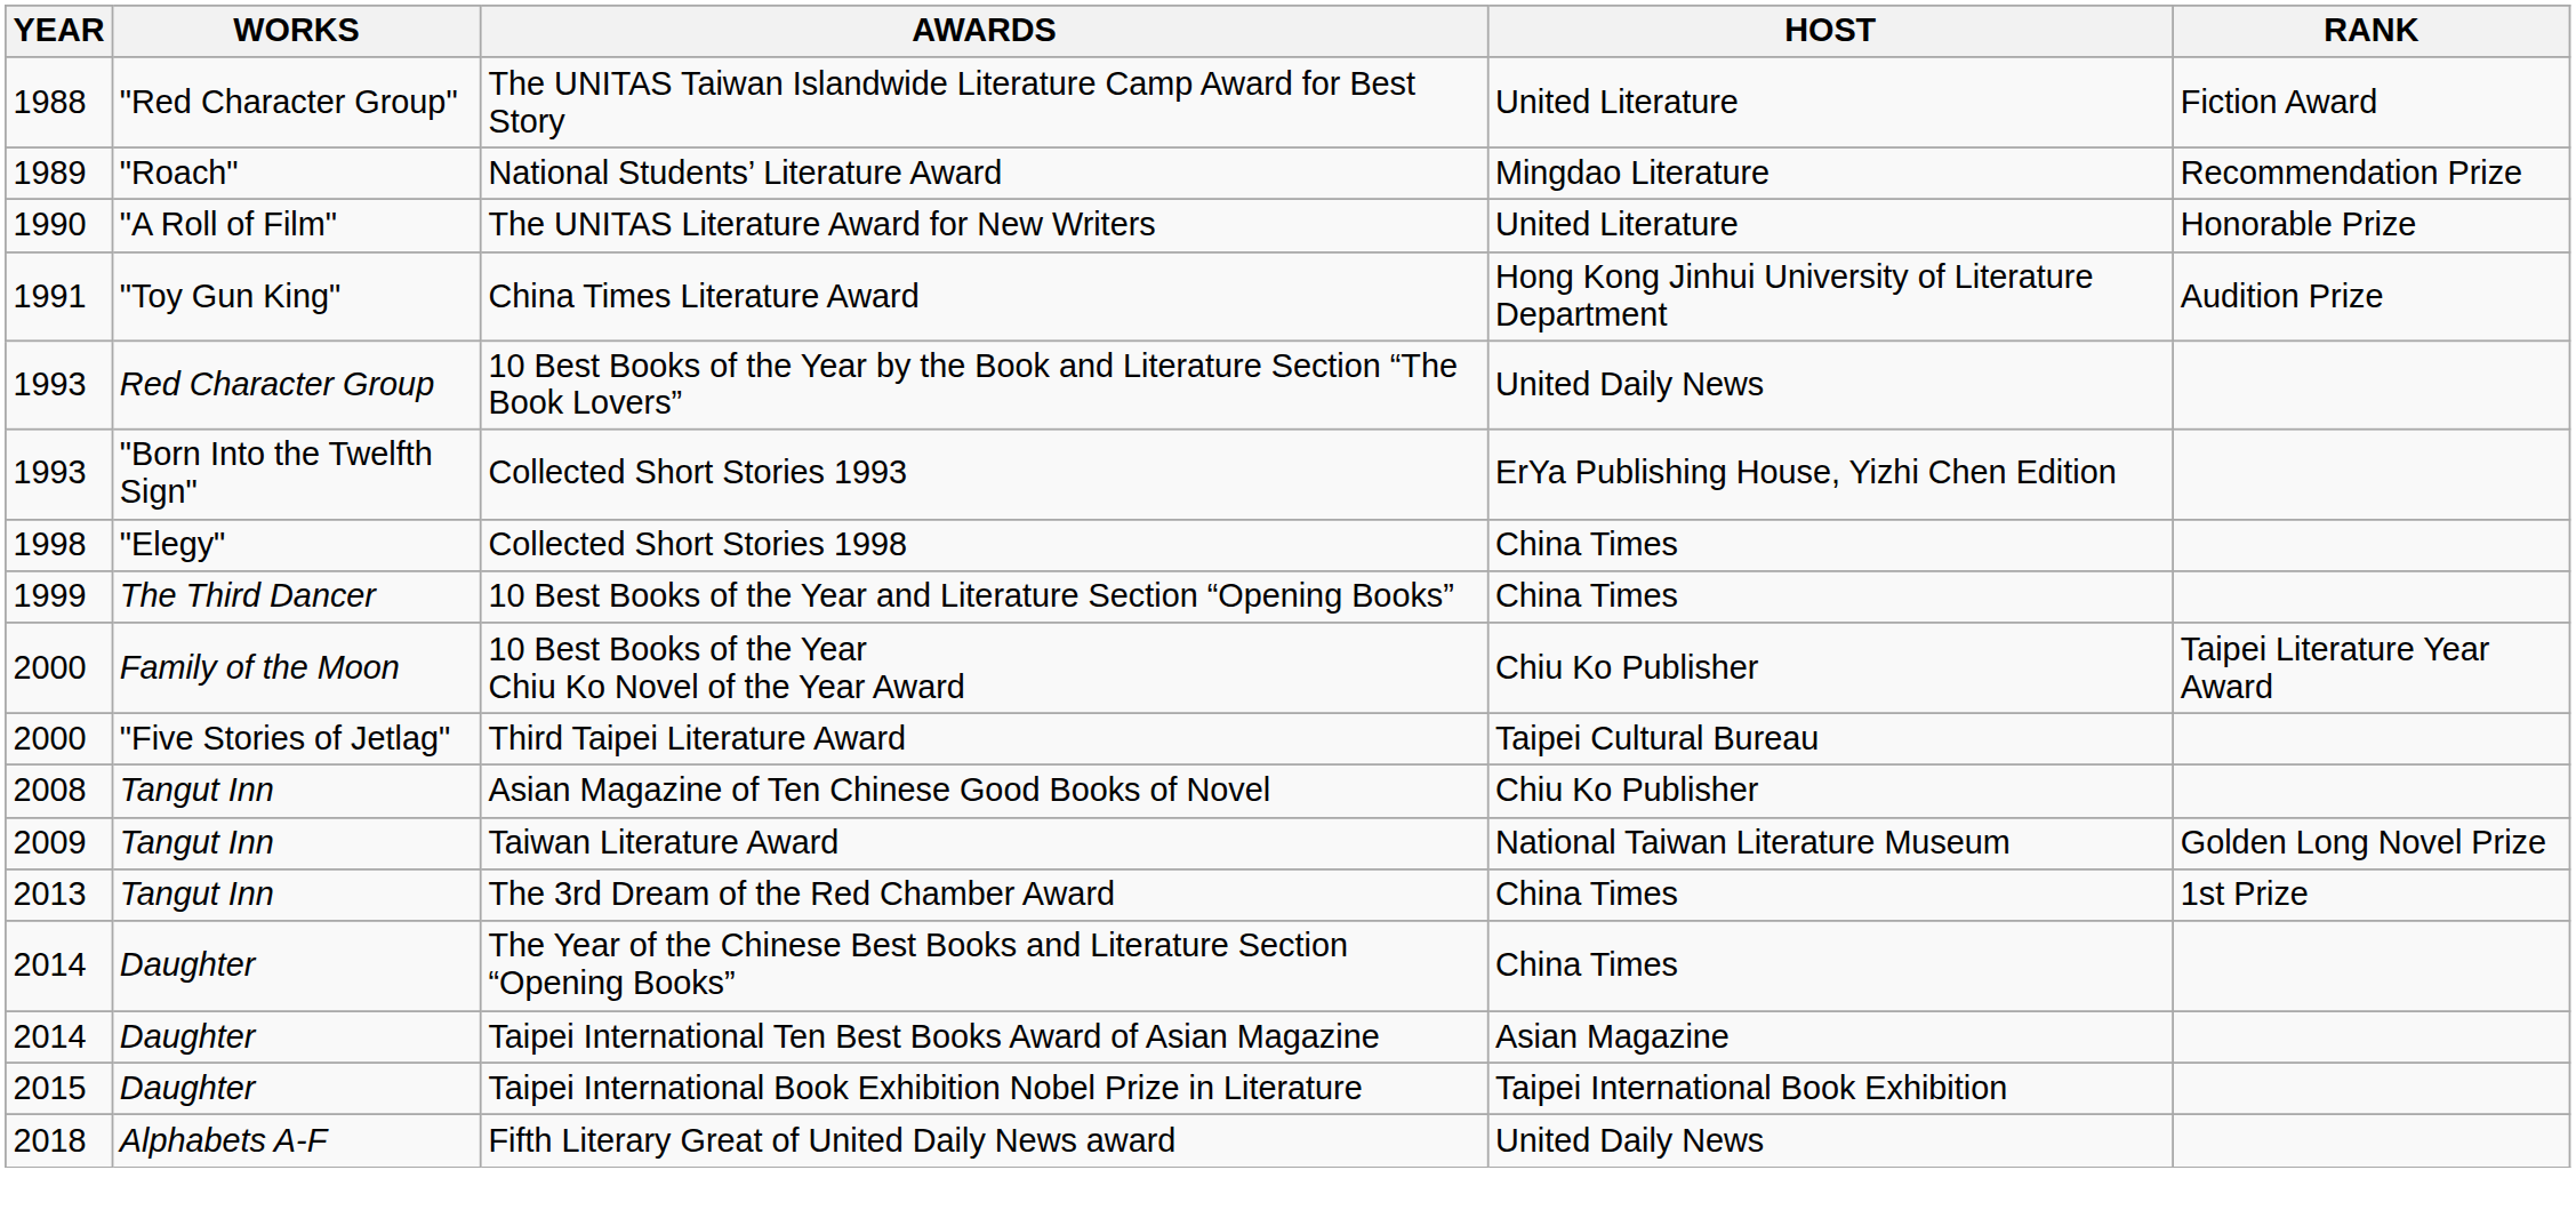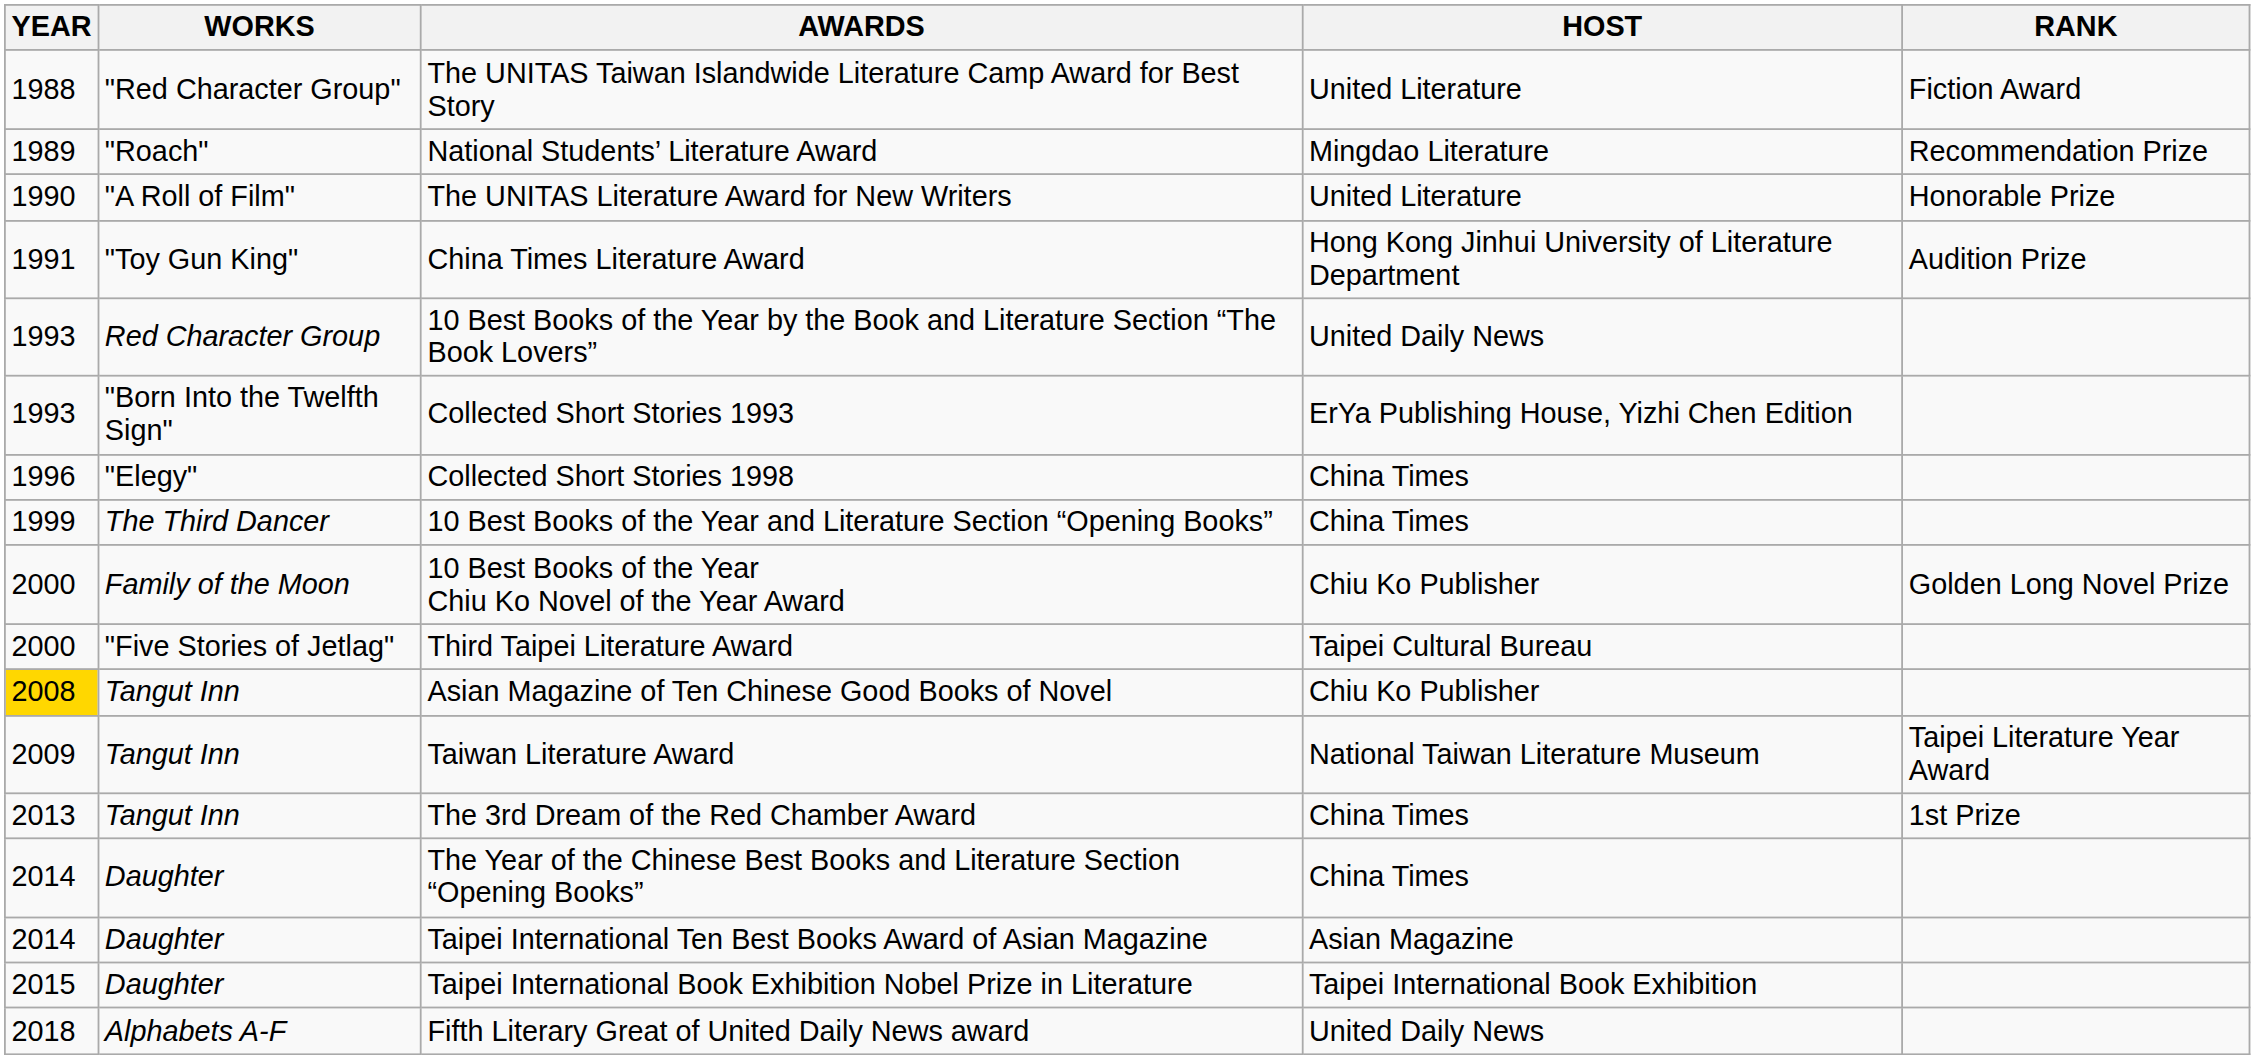 <table class="wikitable">
 <tr>
 <th>YEAR</th>
 <th>WORKS</th>
 <th>AWARDS</th>
 <th>HOST</th>
 <th>RANK</th>
 </tr>
 <tr>
 <td>1988</td>
 <td>"Red Character Group"</td>
 <td>The UNITAS Taiwan Islandwide Literature Camp Award for Best Story</td>
 <td>United Literature</td>
 <td>Fiction Award</td>
 </tr>
 <tr>
 <td>1989</td>
 <td>"Roach"</td>
 <td>National Students’ Literature Award</td>
 <td>Mingdao Literature</td>
 <td>Recommendation Prize</td>
 </tr>
 <tr>
 <td>1990</td>
 <td>"A Roll of Film"</td>
 <td>The UNITAS Literature Award for New Writers</td>
 <td>United Literature</td>
 <td>Honorable Prize</td>
 </tr>
 <tr>
 <td>1991</td>
 <td>"Toy Gun King"</td>
 <td>China Times Literature Award</td>
 <td>Hong Kong Jinhui University of Literature Department</td>
 <td>Audition Prize</td>
 </tr>
 <tr>
 <td>1993</td>
 <td><em>Red Character Group</em></td>
 <td>10 Best Books of the Year by the Book and Literature Section “The Book Lovers”</td>
 <td>United Daily News</td>
 <td></td>
 </tr>
 <tr>
 <td>1993</td>
 <td>"Born Into the Twelfth Sign"</td>
 <td>Collected Short Stories 1993</td>
 <td>ErYa Publishing House, Yizhi Chen Edition</td>
 <td></td>
 </tr>
 <tr>
-<td>1998</td>
+<td>1996</td>
 <td>"Elegy"</td>
 <td>Collected Short Stories 1998</td>
 <td>China Times</td>
 <td></td>
 </tr>
 <tr>
 <td>1999</td>
 <td><em>The Third Dancer</em></td>
 <td>10 Best Books of the Year and Literature Section “Opening Books”</td>
 <td>China Times</td>
 <td></td>
 </tr>
 <tr>
 <td>2000</td>
 <td><em>Family of the Moon</em></td>
 <td>10 Best Books of the Year<br>Chiu Ko Novel of the Year Award</td>
 <td>Chiu Ko Publisher</td>
-<td>Taipei Literature Year Award</td>
+<td>Golden Long Novel Prize</td>
 </tr>
 <tr>
 <td>2000</td>
 <td>"Five Stories of Jetlag"</td>
 <td>Third Taipei Literature Award</td>
 <td>Taipei Cultural Bureau</td>
 <td></td>
 </tr>
 <tr>
-<td>2008</td>
+<td style="background: gold;">2008</td>
 <td><em>Tangut Inn</em></td>
 <td>Asian Magazine of Ten Chinese Good Books of Novel</td>
 <td>Chiu Ko Publisher</td>
 <td></td>
 </tr>
 <tr>
 <td>2009</td>
 <td><em>Tangut Inn</em></td>
 <td>Taiwan Literature Award</td>
 <td>National Taiwan Literature Museum</td>
-<td>Golden Long Novel Prize</td>
+<td>Taipei Literature Year Award</td>
 </tr>
 <tr>
 <td>2013</td>
 <td><em>Tangut Inn</em></td>
 <td>The 3rd Dream of the Red Chamber Award</td>
 <td>China Times</td>
 <td>1st Prize</td>
 </tr>
 <tr>
 <td>2014</td>
 <td><em>Daughter</em></td>
 <td>The Year of the Chinese Best Books and Literature Section “Opening Books”</td>
 <td>China Times</td>
 <td></td>
 </tr>
 <tr>
 <td>2014</td>
 <td><em>Daughter</em></td>
 <td>Taipei International Ten Best Books Award of Asian Magazine</td>
 <td>Asian Magazine</td>
 <td></td>
 </tr>
 <tr>
 <td>2015</td>
 <td><em>Daughter</em></td>
 <td>Taipei International Book Exhibition Nobel Prize in Literature</td>
 <td>Taipei International Book Exhibition</td>
 <td></td>
 </tr>
 <tr>
 <td>2018</td>
 <td><em>Alphabets A-F</em></td>
 <td>Fifth Literary Great of United Daily News award</td>
 <td>United Daily News</td>
 <td></td>
 </tr>
 </table>
